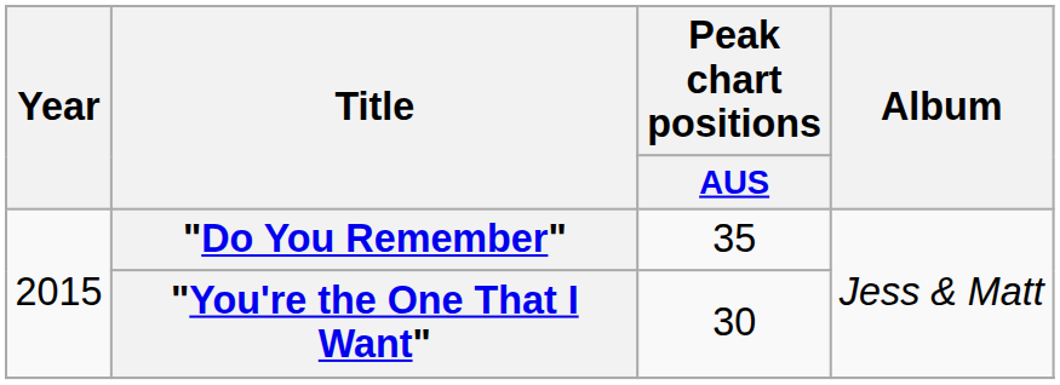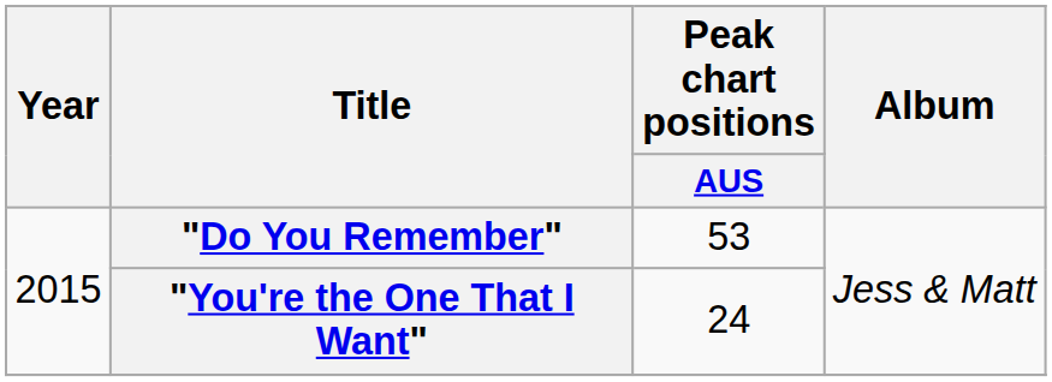 <table class="wikitable plainrowheaders" style="text-align:center;">
 <tr>
 <th scope="col" rowspan="2" style="width:1em;">Year</th>
 <th scope="col" rowspan="2" style="width:13em;">Title</th>
 <th scope="col" colspan="1">Peak chart positions</th>
 <th scope="col" rowspan="2">Album</th>
 </tr>
 <tr>
 <th scope="col" style="width:3em;font-size:85%;"><a href='#'>AUS</a><br></th>
 </tr>
 <tr>
 <td rowspan="2">2015</td>
 <th scope="row">"<a href='#'>Do You Remember</a>"</th>
-<td>35</td>
+<td>53</td>
 <td rowspan="2"><em>Jess & Matt</em></td>
 </tr>
 <tr>
 <th scope="row">"<a href='#'>You're the One That I Want</a>"</th>
-<td>30</td>
+<td>24</td>
 </tr>
 <tr>
 </tr>
 </table>
